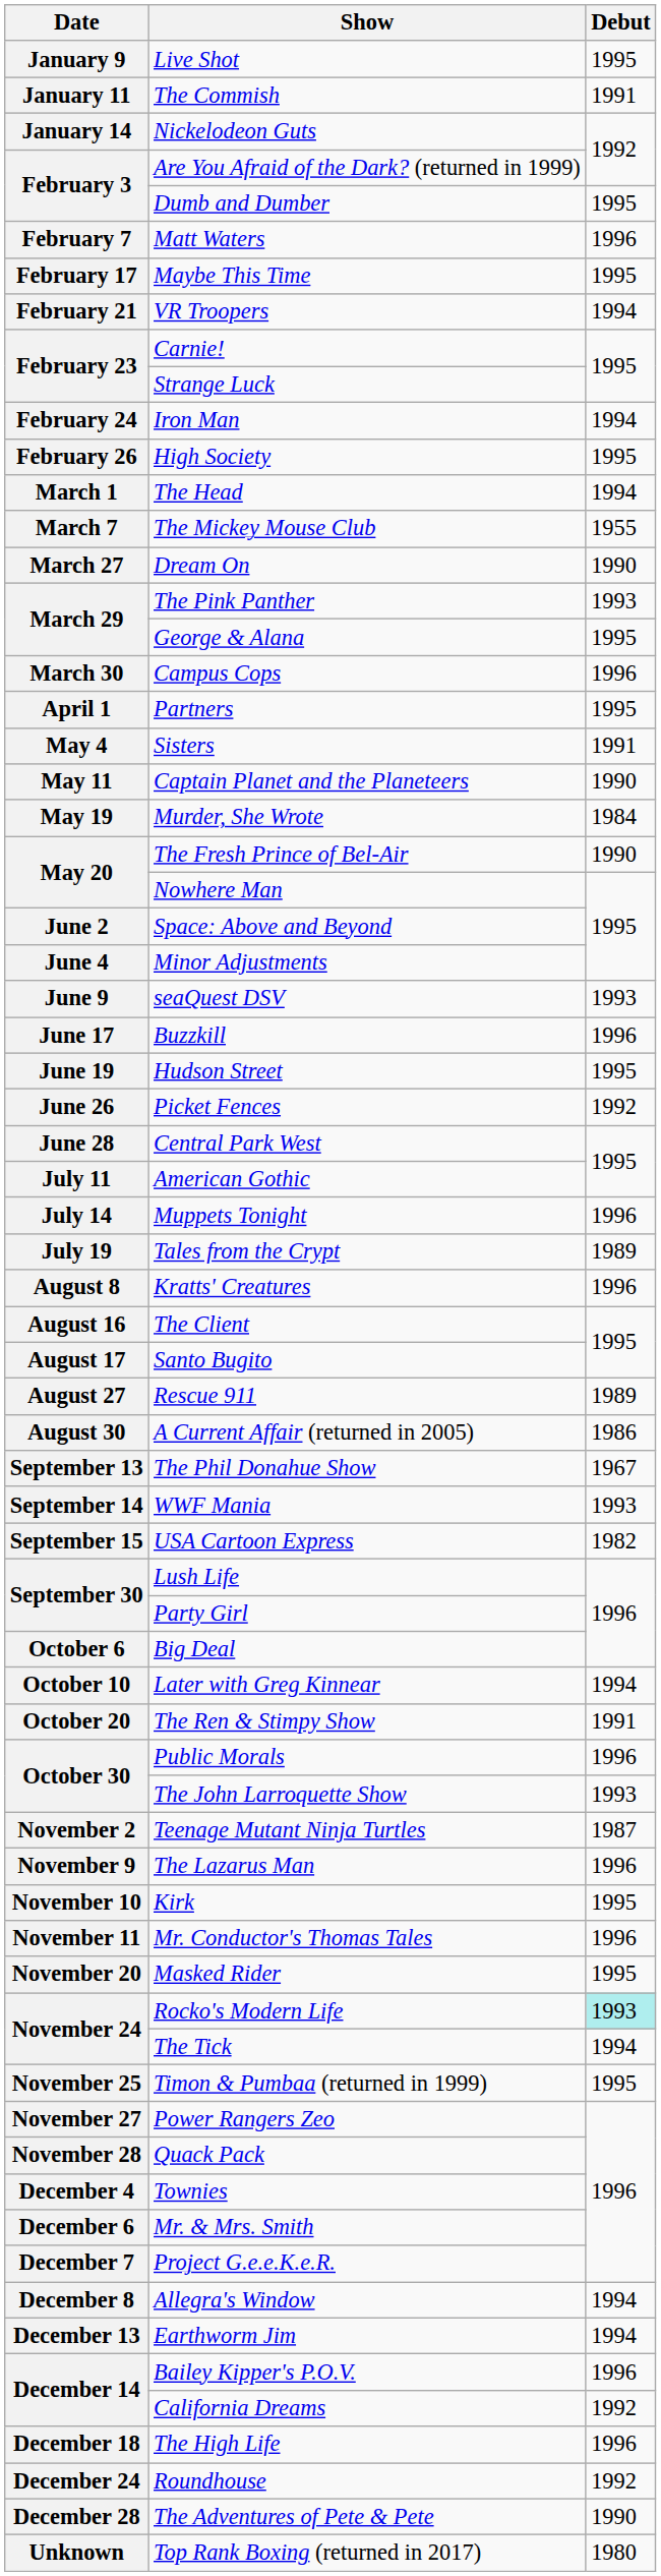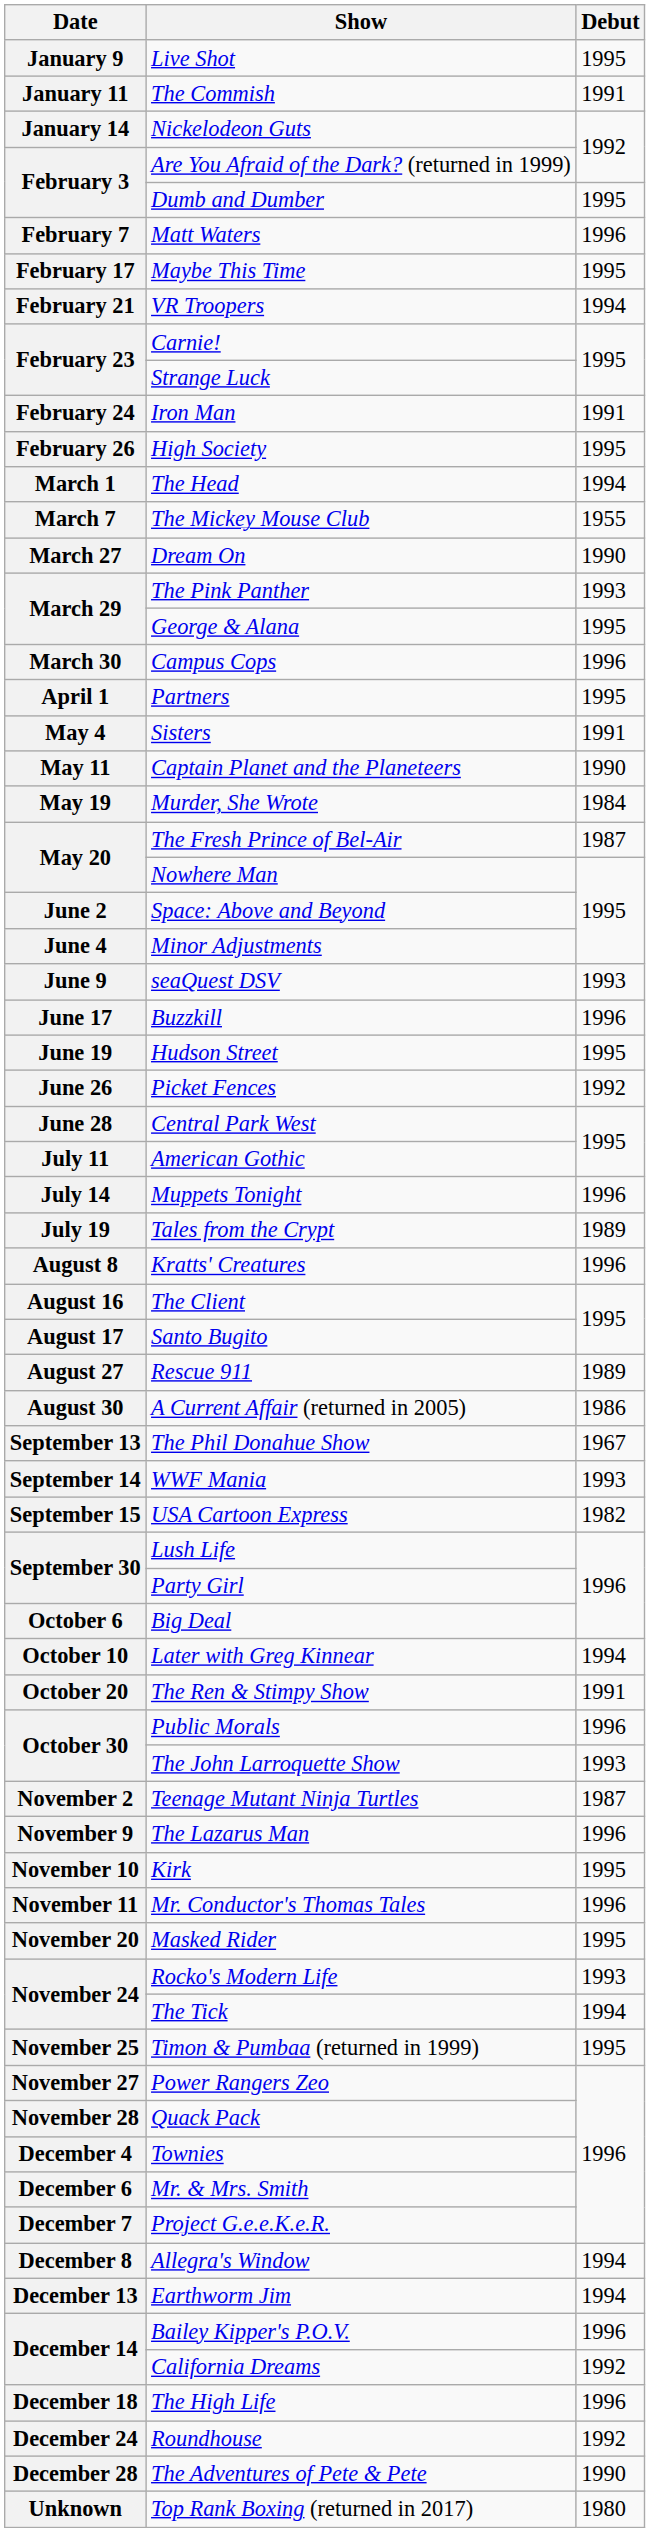 <table class="wikitable sortable">
 <tr>
 <th>Date</th>
 <th>Show</th>
 <th>Debut</th>
 </tr>
 <tr>
 <th>January 9</th>
 <td><em><a href='#'>Live Shot</a></em></td>
 <td>1995</td>
 </tr>
 <tr>
 <th>January 11</th>
 <td><em><a href='#'>The Commish</a></em></td>
 <td>1991</td>
 </tr>
 <tr>
 <th>January 14</th>
 <td><em><a href='#'>Nickelodeon Guts</a></em></td>
 <td rowspan="2">1992</td>
 </tr>
 <tr>
 <th rowspan="2">February 3</th>
 <td><em><a href='#'>Are You Afraid of the Dark?</a></em> (returned in 1999)</td>
 </tr>
 <tr>
 <td><em><a href='#'>Dumb and Dumber</a></em></td>
 <td>1995</td>
 </tr>
 <tr>
 <th>February 7</th>
 <td><em><a href='#'>Matt Waters</a></em></td>
 <td>1996</td>
 </tr>
 <tr>
 <th>February 17</th>
 <td><em><a href='#'>Maybe This Time</a></em></td>
 <td>1995</td>
 </tr>
 <tr>
 <th>February 21</th>
 <td><em><a href='#'>VR Troopers</a></em></td>
 <td>1994</td>
 </tr>
 <tr>
 <th rowspan="2">February 23</th>
 <td><em><a href='#'>Carnie!</a></em></td>
 <td rowspan="2">1995</td>
 </tr>
 <tr>
 <td><em><a href='#'>Strange Luck</a></em></td>
 </tr>
 <tr>
 <th>February 24</th>
 <td><em><a href='#'>Iron Man</a></em></td>
-<td>1994</td>
+<td>1991</td>
 </tr>
 <tr>
 <th>February 26</th>
 <td><em><a href='#'>High Society</a></em></td>
 <td>1995</td>
 </tr>
 <tr>
 <th>March 1</th>
 <td><em><a href='#'>The Head</a></em></td>
 <td>1994</td>
 </tr>
 <tr>
 <th>March 7</th>
 <td><em><a href='#'>The Mickey Mouse Club</a></em></td>
 <td>1955</td>
 </tr>
 <tr>
 <th>March 27</th>
 <td><em><a href='#'>Dream On</a></em></td>
 <td>1990</td>
 </tr>
 <tr>
 <th rowspan="2">March 29</th>
 <td><em><a href='#'>The Pink Panther</a></em></td>
 <td>1993</td>
 </tr>
 <tr>
 <td><em><a href='#'>George & Alana</a></em></td>
 <td>1995</td>
 </tr>
 <tr>
 <th>March 30</th>
 <td><em><a href='#'>Campus Cops</a></em></td>
 <td>1996</td>
 </tr>
 <tr>
 <th>April 1</th>
 <td><em><a href='#'>Partners</a></em></td>
 <td>1995</td>
 </tr>
 <tr>
 <th>May 4</th>
 <td><em><a href='#'>Sisters</a></em></td>
 <td>1991</td>
 </tr>
 <tr>
 <th>May 11</th>
 <td><em><a href='#'>Captain Planet and the Planeteers</a></em></td>
 <td>1990</td>
 </tr>
 <tr>
 <th>May 19</th>
 <td><em><a href='#'>Murder, She Wrote</a></em></td>
 <td>1984</td>
 </tr>
 <tr>
 <th rowspan="2">May 20</th>
 <td><em><a href='#'>The Fresh Prince of Bel-Air</a></em></td>
-<td>1990</td>
+<td>1987</td>
 </tr>
 <tr>
 <td><em><a href='#'>Nowhere Man</a></em></td>
 <td rowspan="3">1995</td>
 </tr>
 <tr>
 <th>June 2</th>
 <td><em><a href='#'>Space: Above and Beyond</a></em></td>
 </tr>
 <tr>
 <th>June 4</th>
 <td><em><a href='#'>Minor Adjustments</a></em></td>
 </tr>
 <tr>
 <th>June 9</th>
 <td><em><a href='#'>seaQuest DSV</a></em></td>
 <td>1993</td>
 </tr>
 <tr>
 <th>June 17</th>
 <td><em><a href='#'>Buzzkill</a></em></td>
 <td>1996</td>
 </tr>
 <tr>
 <th>June 19</th>
 <td><em><a href='#'>Hudson Street</a></em></td>
 <td>1995</td>
 </tr>
 <tr>
 <th>June 26</th>
 <td><em><a href='#'>Picket Fences</a></em></td>
 <td>1992</td>
 </tr>
 <tr>
 <th>June 28</th>
 <td><em><a href='#'>Central Park West</a></em></td>
 <td rowspan="2">1995</td>
 </tr>
 <tr>
 <th>July 11</th>
 <td><em><a href='#'>American Gothic</a></em></td>
 </tr>
 <tr>
 <th>July 14</th>
 <td><em><a href='#'>Muppets Tonight</a></em></td>
 <td>1996</td>
 </tr>
 <tr>
 <th>July 19</th>
 <td><em><a href='#'>Tales from the Crypt</a></em></td>
 <td>1989</td>
 </tr>
 <tr>
 <th>August 8</th>
 <td><em><a href='#'>Kratts' Creatures</a></em></td>
 <td>1996</td>
 </tr>
 <tr>
 <th>August 16</th>
 <td><em><a href='#'>The Client</a></em></td>
 <td rowspan="2">1995</td>
 </tr>
 <tr>
 <th>August 17</th>
 <td><em><a href='#'>Santo Bugito</a></em></td>
 </tr>
 <tr>
 <th>August 27</th>
 <td><em><a href='#'>Rescue 911</a></em></td>
 <td>1989</td>
 </tr>
 <tr>
 <th>August 30</th>
 <td><em><a href='#'>A Current Affair</a></em> (returned in 2005)</td>
 <td>1986</td>
 </tr>
 <tr>
 <th>September 13</th>
 <td><em><a href='#'>The Phil Donahue Show</a></em></td>
 <td>1967</td>
 </tr>
 <tr>
 <th>September 14</th>
 <td><em><a href='#'>WWF Mania</a></em></td>
 <td>1993</td>
 </tr>
 <tr>
 <th>September 15</th>
 <td><em><a href='#'>USA Cartoon Express</a></em></td>
 <td>1982</td>
 </tr>
 <tr>
 <th rowspan="2">September 30</th>
 <td><em><a href='#'>Lush Life</a></em></td>
 <td rowspan="3">1996</td>
 </tr>
 <tr>
 <td><em><a href='#'>Party Girl</a></em></td>
 </tr>
 <tr>
 <th>October 6</th>
 <td><em><a href='#'>Big Deal</a></em></td>
 </tr>
 <tr>
 <th>October 10</th>
 <td><em><a href='#'>Later with Greg Kinnear</a></em></td>
 <td>1994</td>
 </tr>
 <tr>
 <th>October 20</th>
 <td><em><a href='#'>The Ren & Stimpy Show</a></em></td>
 <td>1991</td>
 </tr>
 <tr>
 <th rowspan="2">October 30</th>
 <td><em><a href='#'>Public Morals</a></em></td>
 <td>1996</td>
 </tr>
 <tr>
 <td><em><a href='#'>The John Larroquette Show</a></em></td>
 <td>1993</td>
 </tr>
 <tr>
 <th>November 2</th>
 <td><em><a href='#'>Teenage Mutant Ninja Turtles</a></em></td>
 <td>1987</td>
 </tr>
 <tr>
 <th>November 9</th>
 <td><em><a href='#'>The Lazarus Man</a></em></td>
 <td>1996</td>
 </tr>
 <tr>
 <th>November 10</th>
 <td><em><a href='#'>Kirk</a></em></td>
 <td>1995</td>
 </tr>
 <tr>
 <th>November 11</th>
 <td><em><a href='#'>Mr. Conductor's Thomas Tales</a></em></td>
 <td>1996</td>
 </tr>
 <tr>
 <th>November 20</th>
 <td><em><a href='#'>Masked Rider</a></em></td>
 <td>1995</td>
 </tr>
 <tr>
 <th rowspan="2">November 24</th>
 <td><em><a href='#'>Rocko's Modern Life</a></em></td>
-<td style="background: paleturquoise;">1993</td>
+<td>1993</td>
 </tr>
 <tr>
 <td><em><a href='#'>The Tick</a></em></td>
 <td>1994</td>
 </tr>
 <tr>
 <th>November 25</th>
 <td><em><a href='#'>Timon & Pumbaa</a></em> (returned in 1999)</td>
 <td>1995</td>
 </tr>
 <tr>
 <th>November 27</th>
 <td><em><a href='#'>Power Rangers Zeo</a></em></td>
 <td rowspan="5">1996</td>
 </tr>
 <tr>
 <th>November 28</th>
 <td><em><a href='#'>Quack Pack</a></em></td>
 </tr>
 <tr>
 <th>December 4</th>
 <td><em><a href='#'>Townies</a></em></td>
 </tr>
 <tr>
 <th>December 6</th>
 <td><em><a href='#'>Mr. & Mrs. Smith</a></em></td>
 </tr>
 <tr>
 <th>December 7</th>
 <td><em><a href='#'>Project G.e.e.K.e.R.</a></em></td>
 </tr>
 <tr>
 <th>December 8</th>
 <td><em><a href='#'>Allegra's Window</a></em></td>
 <td>1994</td>
 </tr>
 <tr>
 <th>December 13</th>
 <td><em><a href='#'>Earthworm Jim</a></em></td>
 <td>1994</td>
 </tr>
 <tr>
 <th rowspan="2">December 14</th>
 <td><em><a href='#'>Bailey Kipper's P.O.V.</a></em></td>
 <td>1996</td>
 </tr>
 <tr>
 <td><em><a href='#'>California Dreams</a></em></td>
 <td>1992</td>
 </tr>
 <tr>
 <th>December 18</th>
 <td><em><a href='#'>The High Life</a></em></td>
 <td>1996</td>
 </tr>
 <tr>
 <th>December 24</th>
 <td><em><a href='#'>Roundhouse</a></em></td>
 <td>1992</td>
 </tr>
 <tr>
 <th>December 28</th>
 <td><em><a href='#'>The Adventures of Pete & Pete</a></em></td>
 <td>1990</td>
 </tr>
 <tr>
 <th>Unknown</th>
 <td><em><a href='#'>Top Rank Boxing</a></em> (returned in 2017)</td>
 <td>1980</td>
 </tr>
 </table>
